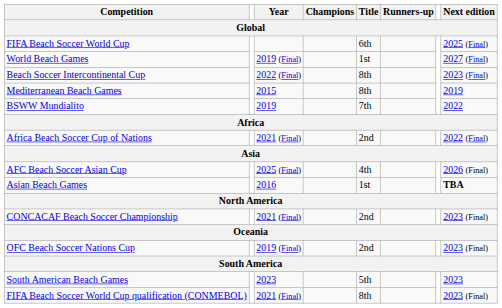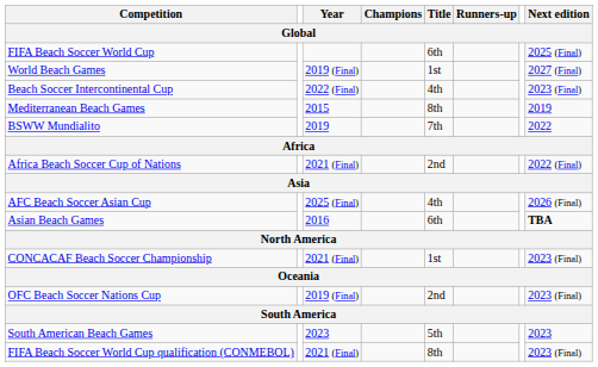 <table class="wikitable sortable">
 <tr>
 <th>Competition</th>
 <td width="1%" rowspan=1 style="background-color:#ffffff;"></td>
 <th>Year</th>
 <th>Champions</th>
 <th>Title</th>
 <th>Runners-up</th>
 <td width="1%" rowspan=1 style="background-color:#ffffff;"></td>
 <th>Next edition</th>
 </tr>
 <tr>
 <th colspan=10>Global</th>
 </tr>
 <tr>
 <td><a href='#'>FIFA Beach Soccer World Cup</a></td>
 <td width="1%" rowspan=5 style="background-color:#ffffff;"></td>
 <td></td>
 <td></td>
 <td>6th</td>
 <td></td>
 <td width="1%" rowspan=5 style="background-color:#ffffff;"></td>
 <td><a href='#'>2025</a> <small>(<a href='#'>Final</a>)</small></td>
 </tr>
 <tr>
 <td><a href='#'>World Beach Games</a></td>
 <td><a href='#'>2019</a> <small>(<a href='#'>Final</a>)</small></td>
 <td></td>
 <td>1st</td>
 <td></td>
 <td><a href='#'>2027</a> <small>(<a href='#'>Final</a>)</small></td>
 </tr>
 <tr>
 <td><a href='#'>Beach Soccer Intercontinental Cup</a></td>
 <td><a href='#'>2022</a> <small>(<a href='#'>Final</a>)</small></td>
 <td></td>
-<td>8th</td>
+<td>4th</td>
 <td></td>
 <td><a href='#'>2023</a> <small>(<a href='#'>Final</a>)</small></td>
 </tr>
 <tr>
 <td><a href='#'>Mediterranean Beach Games</a></td>
 <td><a href='#'>2015</a></td>
 <td></td>
 <td>8th</td>
 <td></td>
 <td><a href='#'>2019</a></td>
 </tr>
 <tr>
 <td><a href='#'>BSWW Mundialito</a></td>
 <td><a href='#'>2019</a></td>
 <td></td>
 <td>7th</td>
 <td></td>
 <td><a href='#'>2022</a></td>
 </tr>
 <tr>
 <th colspan=10>Africa</th>
 </tr>
 <tr>
 <td><a href='#'>Africa Beach Soccer Cup of Nations</a></td>
 <td width="1%" rowspan=1 style="background-color:#ffffff;"></td>
 <td><a href='#'>2021</a> <small>(<a href='#'>Final</a>)</small></td>
 <td></td>
 <td>2nd</td>
 <td></td>
 <td width="1%" rowspan=1 style="background-color:#ffffff;"></td>
 <td><a href='#'>2022</a> <small>(<a href='#'>Final</a>)</small></td>
 </tr>
 <tr>
 <th colspan=10>Asia</th>
 </tr>
 <tr>
 <td><a href='#'>AFC Beach Soccer Asian Cup</a></td>
 <td width="1%" rowspan=2 style="background-color:#ffffff;"></td>
 <td><a href='#'>2025</a> <small>(<a href='#'>Final</a>)</small></td>
 <td></td>
 <td>4th</td>
 <td></td>
 <td width="1%" rowspan=2 style="background-color:#ffffff;"></td>
 <td><a href='#'>2026</a> <small>(Final)</small></td>
 </tr>
 <tr>
 <td><a href='#'>Asian Beach Games</a></td>
 <td><a href='#'>2016</a></td>
 <td></td>
-<td>1st</td>
+<td>6th</td>
 <td></td>
 <td><strong>TBA</strong></td>
 </tr>
 <tr>
 <th colspan=10>North America</th>
 </tr>
 <tr>
 <td><a href='#'>CONCACAF Beach Soccer Championship</a></td>
 <td width="1%" rowspan=1 style="background-color:#ffffff;"></td>
 <td><a href='#'>2021</a> <small>(<a href='#'>Final</a>)</small></td>
 <td></td>
-<td>2nd</td>
+<td>1st</td>
 <td></td>
 <td width="1%" rowspan=1 style="background-color:#ffffff;"></td>
 <td><a href='#'>2023</a> <small>(Final)</small></td>
 </tr>
 <tr>
 <th colspan=10>Oceania</th>
 </tr>
 <tr>
 <td><a href='#'>OFC Beach Soccer Nations Cup</a></td>
 <td width="1%" rowspan=1 style="background-color:#ffffff;"></td>
 <td><a href='#'>2019</a> <small>(<a href='#'>Final</a>)</small></td>
 <td></td>
 <td>2nd</td>
 <td></td>
 <td width="1%" rowspan=1 style="background-color:#ffffff;"></td>
 <td><a href='#'>2023</a> <small>(Final)</small></td>
 </tr>
 <tr>
 <th colspan=10>South America</th>
 </tr>
 <tr>
 <td><a href='#'>South American Beach Games</a></td>
 <td width="1%" rowspan=2 style="background-color:#ffffff;"></td>
 <td><a href='#'>2023</a></td>
 <td></td>
 <td>5th</td>
 <td></td>
 <td width="1%" rowspan=2 style="background-color:#ffffff;"></td>
 <td><a href='#'>2023</a></td>
 </tr>
 <tr>
 <td><a href='#'>FIFA Beach Soccer World Cup qualification (CONMEBOL)</a></td>
 <td><a href='#'>2021</a> <small>(<a href='#'>Final</a>)</small></td>
 <td></td>
 <td>8th</td>
 <td></td>
 <td><a href='#'>2023</a> <small>(Final)</small></td>
 </tr>
 </table>
